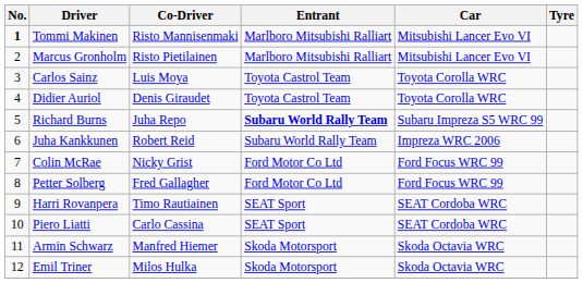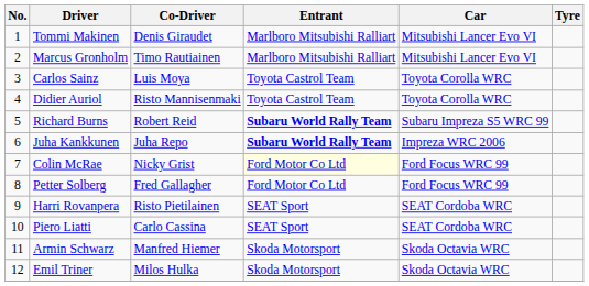 <table class="wikitable" style="font-size: 85%;">
 <tr>
 <th>No.</th>
 <th>Driver</th>
 <th>Co-Driver</th>
 <th>Entrant</th>
 <th>Car</th>
 <th>Tyre</th>
 </tr>
 <tr>
-<td align="center"><strong>1</strong></td>
+<td align="center">1</td>
 <td> <a href='#'>Tommi Makinen</a></td>
-<td> <a href='#'>Risto Mannisenmaki</a></td>
+<td> <a href='#'>Denis Giraudet</a></td>
 <td> <a href='#'>Marlboro Mitsubishi Ralliart</a></td>
 <td><a href='#'>Mitsubishi Lancer Evo VI</a></td>
 <td align="center"></td>
 </tr>
 <tr>
 <td align="center">2</td>
 <td> <a href='#'>Marcus Gronholm</a></td>
-<td> <a href='#'>Risto Pietilainen</a></td>
+<td> <a href='#'>Timo Rautiainen</a></td>
 <td> <a href='#'>Marlboro Mitsubishi Ralliart</a></td>
 <td><a href='#'>Mitsubishi Lancer Evo VI</a></td>
 <td align="center"></td>
 </tr>
 <tr>
 <td align="center">3</td>
 <td> <a href='#'>Carlos Sainz</a></td>
 <td> <a href='#'>Luis Moya</a></td>
 <td> <a href='#'>Toyota Castrol Team</a></td>
 <td><a href='#'>Toyota Corolla WRC</a></td>
 <td align="center"></td>
 </tr>
 <tr>
 <td align="center">4</td>
 <td> <a href='#'>Didier Auriol</a></td>
-<td> <a href='#'>Denis Giraudet</a></td>
+<td> <a href='#'>Risto Mannisenmaki</a></td>
 <td> <a href='#'>Toyota Castrol Team</a></td>
 <td><a href='#'>Toyota Corolla WRC</a></td>
 <td align="center"></td>
 </tr>
 <tr>
 <td align="center">5</td>
 <td> <a href='#'>Richard Burns</a></td>
-<td> <a href='#'>Juha Repo</a></td>
+<td> <a href='#'>Robert Reid</a></td>
 <td><strong> <a href='#'>Subaru World Rally Team</a></strong></td>
 <td><a href='#'>Subaru Impreza S5 WRC 99</a></td>
 <td align="center"></td>
 </tr>
 <tr>
 <td align="center">6</td>
 <td> <a href='#'>Juha Kankkunen</a></td>
-<td> <a href='#'>Robert Reid</a></td>
-<td> <a href='#'>Subaru World Rally Team</a></td>
+<td> <a href='#'>Juha Repo</a></td>
+<td><strong> <a href='#'>Subaru World Rally Team</a></strong></td>
 <td><a href='#'>Impreza WRC 2006</a></td>
 <td align="center"></td>
 </tr>
 <tr>
 <td align="center">7</td>
 <td> <a href='#'>Colin McRae</a></td>
 <td> <a href='#'>Nicky Grist</a></td>
-<td> <a href='#'>Ford Motor Co Ltd</a></td>
+<td style="background: lightyellow;"> <a href='#'>Ford Motor Co Ltd</a></td>
 <td><a href='#'>Ford Focus WRC 99</a></td>
 <td align="center"></td>
 </tr>
 <tr>
 <td align="center">8</td>
 <td> <a href='#'>Petter Solberg</a></td>
 <td> <a href='#'>Fred Gallagher</a></td>
 <td> <a href='#'>Ford Motor Co Ltd</a></td>
 <td><a href='#'>Ford Focus WRC 99</a></td>
 <td align="center"></td>
 </tr>
 <tr>
 <td align="center">9</td>
 <td> <a href='#'>Harri Rovanpera</a></td>
-<td> <a href='#'>Timo Rautiainen</a></td>
+<td> <a href='#'>Risto Pietilainen</a></td>
 <td> <a href='#'>SEAT Sport</a></td>
 <td><a href='#'>SEAT Cordoba WRC</a></td>
 <td align="center"></td>
 </tr>
 <tr>
 <td align="center">10</td>
 <td> <a href='#'>Piero Liatti</a></td>
 <td> <a href='#'>Carlo Cassina</a></td>
 <td> <a href='#'>SEAT Sport</a></td>
 <td><a href='#'>SEAT Cordoba WRC</a></td>
 <td align="center"></td>
 </tr>
 <tr>
 <td align="center">11</td>
 <td> <a href='#'>Armin Schwarz</a></td>
 <td> <a href='#'>Manfred Hiemer</a></td>
 <td> <a href='#'>Skoda Motorsport</a></td>
 <td><a href='#'>Skoda Octavia WRC</a></td>
 <td align="center"></td>
 </tr>
 <tr>
 <td align="center">12</td>
 <td> <a href='#'>Emil Triner</a></td>
 <td> <a href='#'>Milos Hulka</a></td>
 <td> <a href='#'>Skoda Motorsport</a></td>
 <td><a href='#'>Skoda Octavia WRC</a></td>
 <td align="center"></td>
 </tr>
 <tr>
 </tr>
 </table>
